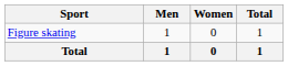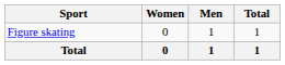 <table class="wikitable sortable" style="text-align:center">
 <tr>
 <th width=180>Sport</th>
+<th width=55>Women</th>
 <th width=55>Men</th>
-<th width=55>Women</th>
 <th width=55>Total</th>
 </tr>
 <tr>
 <td align=left><a href='#'>Figure skating</a></td>
+<td>0</td>
 <td>1</td>
-<td>0</td>
 <td>1</td>
 </tr>
 <tr>
 <th>Total</th>
+<th>0</th>
 <th>1</th>
-<th>0</th>
 <th>1</th>
 </tr>
 </table>
